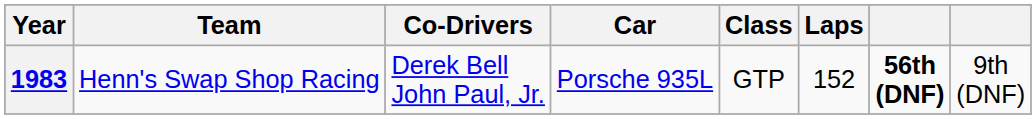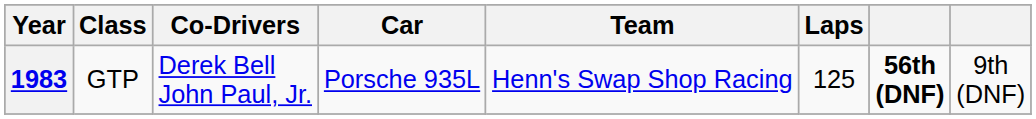 <table class="wikitable" style="text-align:center; font-size:90%">
 <tr>
 <th>Year</th>
-<th>Team</th>
+<th>Class</th>
 <th>Co-Drivers</th>
 <th>Car</th>
-<th>Class</th>
+<th>Team</th>
 <th>Laps</th>
 <th></th>
 <th></th>
 </tr>
 <tr>
 <th><a href='#'>1983</a></th>
-<td align="left" nowrap> <a href='#'>Henn's Swap Shop Racing</a></td>
+<td>GTP</td>
 <td align="left" nowrap> <a href='#'>Derek Bell</a><br> <a href='#'>John Paul, Jr.</a></td>
 <td align="left" nowrap><a href='#'>Porsche 935L</a></td>
-<td>GTP</td>
-<td>152</td>
+<td align="left" nowrap> <a href='#'>Henn's Swap Shop Racing</a></td>
+<td>125</td>
 <td><strong>56th <br>(DNF)</strong></td>
 <td>9th <br>(DNF)</td>
 </tr>
 </table>
